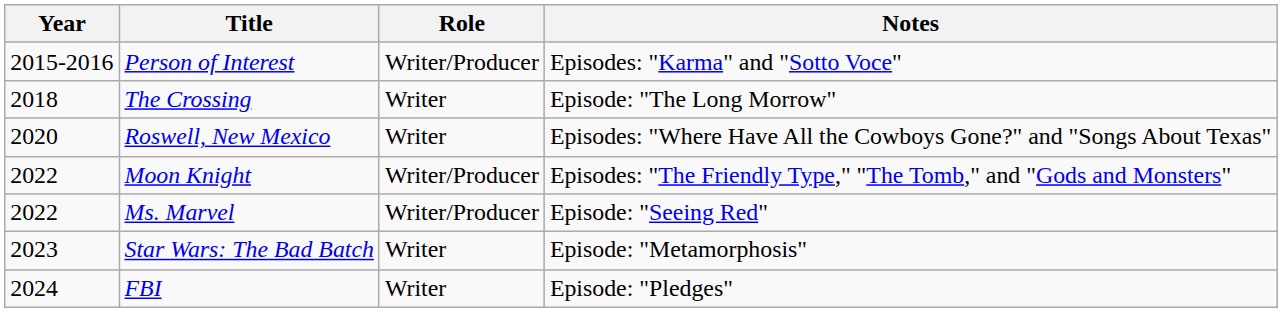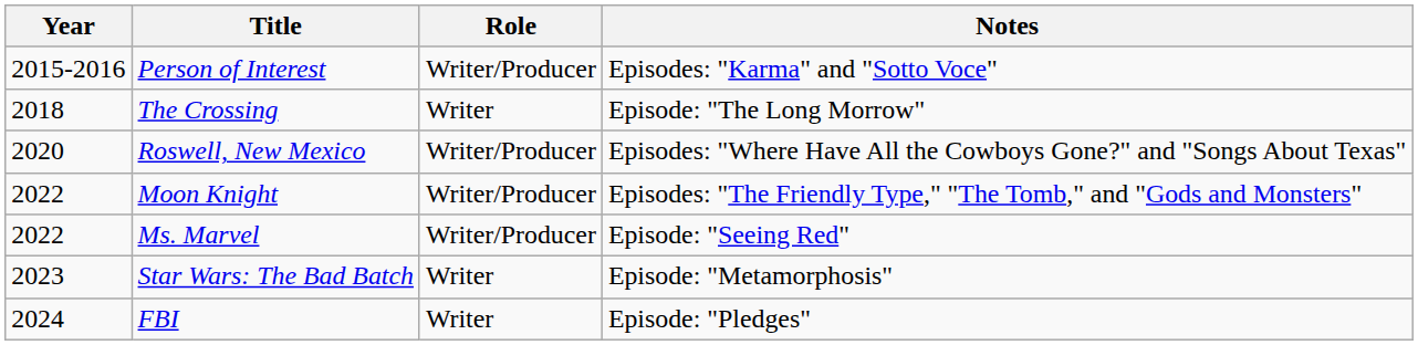 <table class="wikitable sortable plainrowheaders" style="white-space:nowrap">
 <tr>
 <th>Year</th>
 <th>Title</th>
 <th>Role</th>
 <th>Notes</th>
 </tr>
 <tr>
 <td>2015-2016</td>
 <td><em><a href='#'>Person of Interest</a></em></td>
 <td>Writer/Producer</td>
 <td>Episodes: "<a href='#'>Karma</a>" and "<a href='#'>Sotto Voce</a>"</td>
 </tr>
 <tr>
 <td>2018</td>
 <td><em><a href='#'>The Crossing</a></em></td>
 <td>Writer</td>
 <td>Episode: "The Long Morrow"</td>
 </tr>
 <tr>
 <td>2020</td>
 <td><em><a href='#'>Roswell, New Mexico</a></em></td>
-<td>Writer</td>
+<td>Writer/Producer</td>
 <td>Episodes: "Where Have All the Cowboys Gone?" and "Songs About Texas"</td>
 </tr>
 <tr>
 <td>2022</td>
 <td><em><a href='#'>Moon Knight</a></em></td>
 <td>Writer/Producer</td>
 <td>Episodes: "<a href='#'>The Friendly Type</a>," "<a href='#'>The Tomb</a>," and "<a href='#'>Gods and Monsters</a>"</td>
 </tr>
 <tr>
 <td>2022</td>
 <td><em><a href='#'>Ms. Marvel</a></em></td>
 <td>Writer/Producer</td>
 <td>Episode: "<a href='#'>Seeing Red</a>"</td>
 </tr>
 <tr>
 <td>2023</td>
 <td><em><a href='#'>Star Wars: The Bad Batch</a></em></td>
 <td>Writer</td>
 <td>Episode: "Metamorphosis"</td>
 </tr>
 <tr>
 <td>2024</td>
 <td><em><a href='#'>FBI</a></em></td>
 <td>Writer</td>
 <td>Episode: "Pledges"</td>
 </tr>
 </table>
